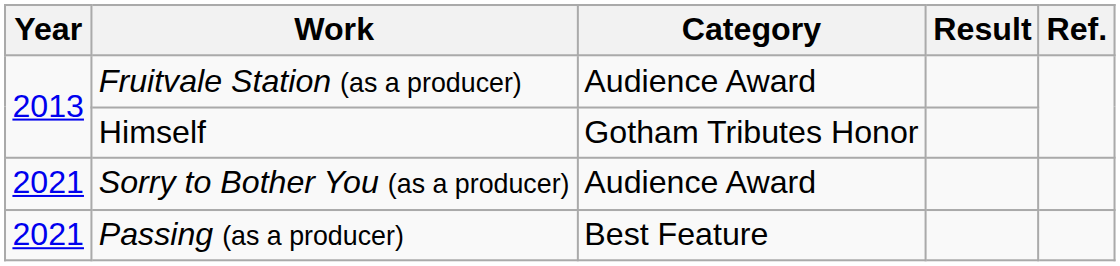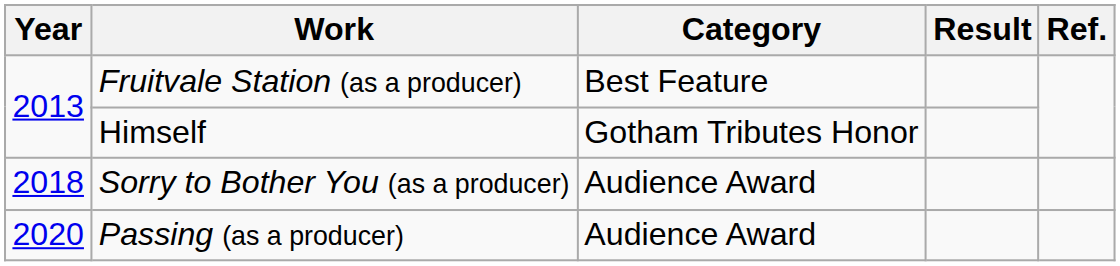 <table class="wikitable">
 <tr>
 <th>Year</th>
 <th>Work</th>
 <th>Category</th>
 <th>Result</th>
 <th>Ref.</th>
 </tr>
 <tr>
 <td rowspan="2"><a href='#'>2013</a></td>
 <td rowspan="1"><em>Fruitvale Station</em> <small>(as a producer)</small></td>
-<td rowspan="1">Audience Award</td>
+<td rowspan="1">Best Feature</td>
 <td></td>
 <td rowspan="2"></td>
 </tr>
 <tr>
 <td rowspan="1">Himself</td>
 <td rowspan="1">Gotham Tributes Honor</td>
 <td></td>
 </tr>
 <tr>
-<td rowspan="1"><a href='#'>2021</a></td>
+<td rowspan="1"><a href='#'>2018</a></td>
 <td rowspan="1"><em>Sorry to Bother You</em> <small>(as a producer)</small></td>
 <td rowspan="1">Audience Award</td>
 <td></td>
 <td rowspan="1"></td>
 </tr>
 <tr>
-<td rowspan="1"><a href='#'>2021</a></td>
+<td rowspan="1"><a href='#'>2020</a></td>
 <td rowspan="1"><em>Passing </em> <small>(as a producer)</small></td>
-<td rowspan="1">Best Feature</td>
+<td rowspan="1">Audience Award</td>
 <td></td>
 <td rowspan="1"></td>
 </tr>
 </table>
